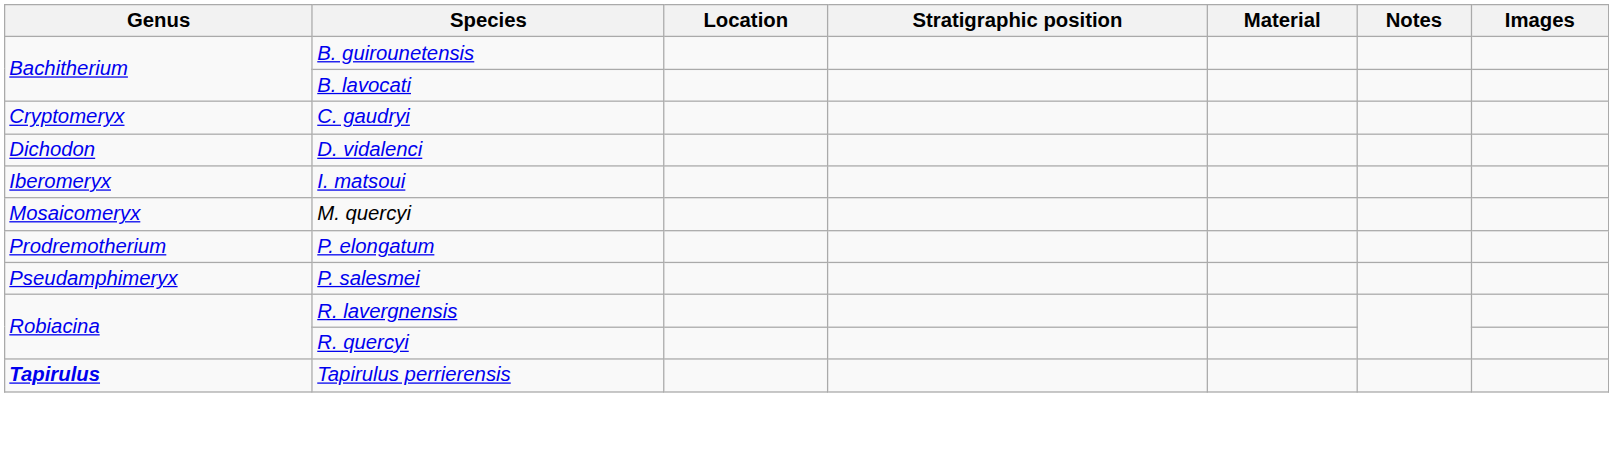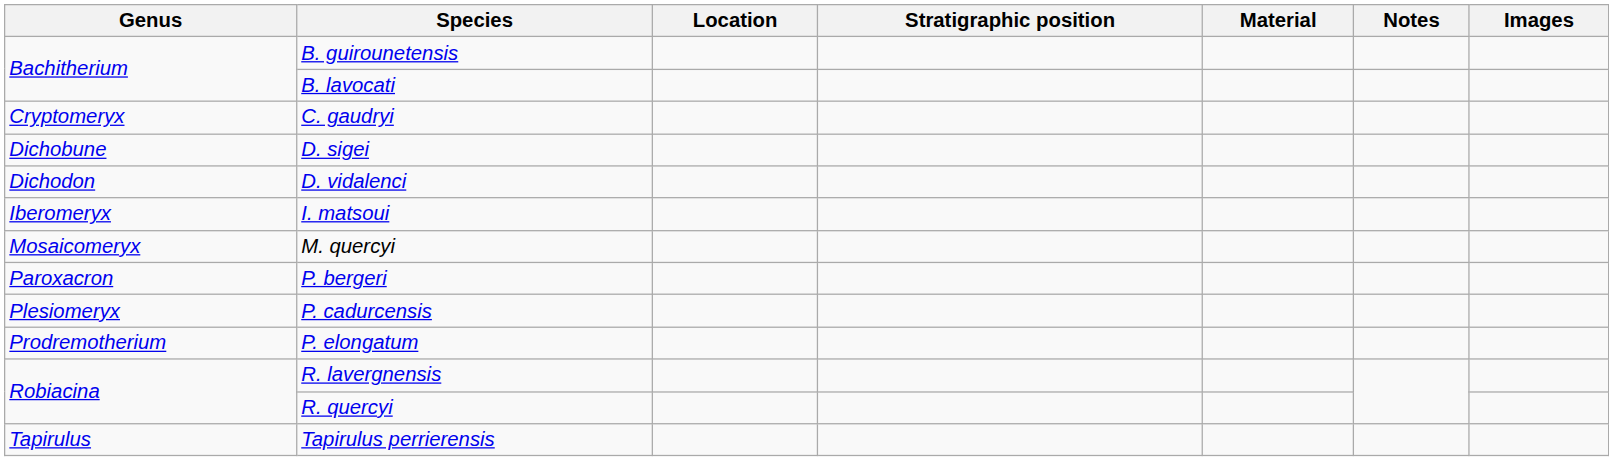 <table class="wikitable sortable"  style="margin:auto; width:100%;">
 <tr>
 <th>Genus</th>
 <th>Species</th>
 <th>Location</th>
 <th>Stratigraphic position</th>
 <th>Material</th>
 <th>Notes</th>
 <th>Images</th>
 </tr>
 <tr>
 <td rowspan = "2"><em><a href='#'>Bachitherium</a></em></td>
 <td><em><a href='#'>B. guirounetensis</a></em></td>
 <td></td>
 <td></td>
 <td></td>
 <td></td>
 <td></td>
 </tr>
 <tr>
 <td><em><a href='#'>B. lavocati</a></em></td>
 <td></td>
 <td></td>
 <td></td>
 <td></td>
 <td></td>
 </tr>
 <tr>
 <td><em><a href='#'>Cryptomeryx</a></em></td>
 <td><em><a href='#'>C. gaudryi</a></em></td>
 <td></td>
 <td></td>
 <td></td>
 <td></td>
 <td></td>
 </tr>
 <tr>
+<td><em><a href='#'>Dichobune</a></em></td>
+<td><em><a href='#'>D. sigei</a></em></td>
+<td></td>
+<td></td>
+<td></td>
+<td></td>
+<td></td>
+</tr>
+<tr>
 <td><em><a href='#'>Dichodon</a></em></td>
 <td><em><a href='#'>D. vidalenci</a></em></td>
 <td></td>
 <td></td>
 <td></td>
 <td></td>
 <td></td>
 </tr>
 <tr>
 <td><em><a href='#'>Iberomeryx</a></em></td>
 <td><em><a href='#'>I. matsoui</a></em></td>
 <td></td>
 <td></td>
 <td></td>
 <td></td>
 <td></td>
 </tr>
 <tr>
 <td><em><a href='#'>Mosaicomeryx</a></em></td>
 <td><em>M. quercyi</em></td>
 <td></td>
 <td></td>
 <td></td>
 <td></td>
 <td></td>
 </tr>
 <tr>
-<td><em><a href='#'>Prodremotherium</a></em></td>
-<td><em><a href='#'>P. elongatum</a></em></td>
+<td><em><a href='#'>Paroxacron</a></em></td>
+<td><em><a href='#'>P. bergeri</a></em></td>
 <td></td>
 <td></td>
 <td></td>
 <td></td>
 <td></td>
 </tr>
 <tr>
-<td><em><a href='#'>Pseudamphimeryx</a></em></td>
-<td><em><a href='#'>P. salesmei</a></em></td>
+<td><em><a href='#'>Plesiomeryx</a></em></td>
+<td><em><a href='#'>P. cadurcensis</a></em></td>
+<td></td>
+<td></td>
+<td></td>
+<td></td>
+<td></td>
+</tr>
+<tr>
+<td><em><a href='#'>Prodremotherium</a></em></td>
+<td><em><a href='#'>P. elongatum</a></em></td>
 <td></td>
 <td></td>
 <td></td>
 <td></td>
 <td></td>
 </tr>
 <tr>
 <td rowspan = "2"><em><a href='#'>Robiacina</a></em></td>
 <td><em><a href='#'>R. lavergnensis</a></em></td>
 <td></td>
 <td></td>
 <td></td>
 <td rowspan = "2"></td>
 <td></td>
 </tr>
 <tr>
 <td><em><a href='#'>R. quercyi</a></em></td>
 <td></td>
 <td></td>
 <td></td>
 <td></td>
 </tr>
 <tr>
-<td><strong><em><a href='#'>Tapirulus</a></em></strong></td>
+<td><em><a href='#'>Tapirulus</a></em></td>
 <td><em><a href='#'>Tapirulus perrierensis</a></em></td>
 <td></td>
 <td></td>
 <td></td>
 <td></td>
 </tr>
 </table>
